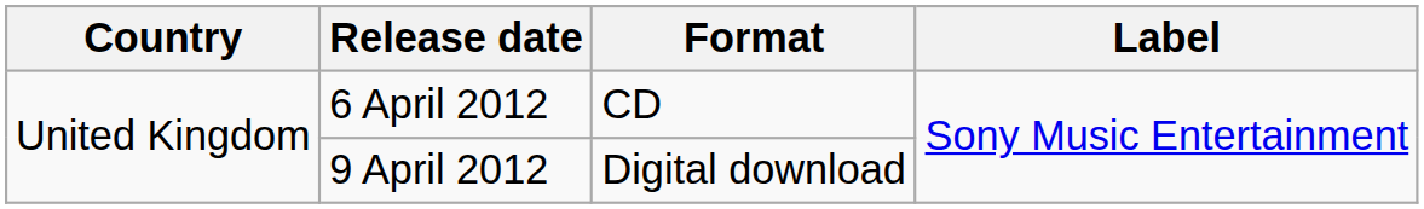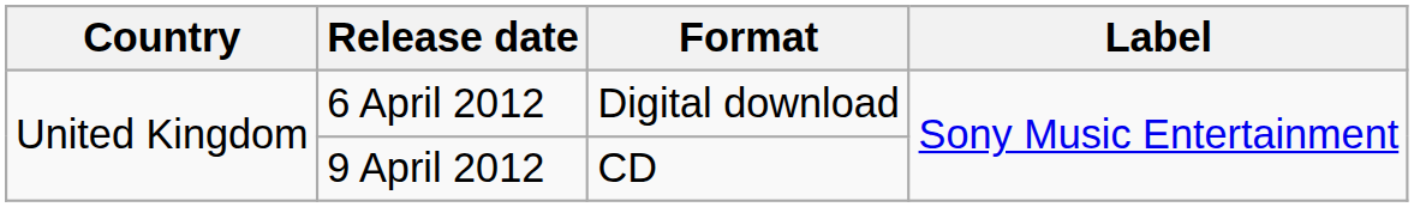 <table class="wikitable plainrowheaders">
 <tr>
 <th scope="col">Country</th>
 <th scope="col">Release date</th>
 <th scope="col">Format</th>
 <th scope="col">Label</th>
 </tr>
 <tr>
 <td rowspan="2">United Kingdom</td>
 <td>6 April 2012</td>
-<td>CD</td>
+<td>Digital download</td>
 <td rowspan="2"><a href='#'>Sony Music Entertainment</a></td>
 </tr>
 <tr>
 <td>9 April 2012</td>
-<td>Digital download</td>
+<td>CD</td>
 </tr>
 </table>
